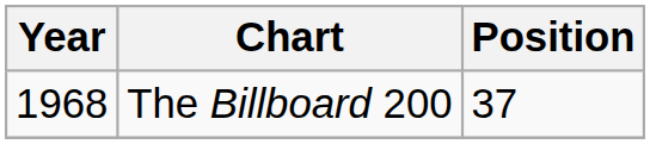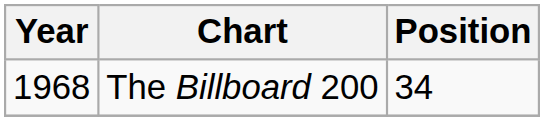 <table class="wikitable">
 <tr>
 <th>Year</th>
 <th>Chart</th>
 <th>Position</th>
 </tr>
 <tr>
 <td>1968</td>
 <td>The <em>Billboard</em> 200</td>
-<td>37</td>
+<td>34</td>
 </tr>
 <tr>
 </tr>
 </table>
